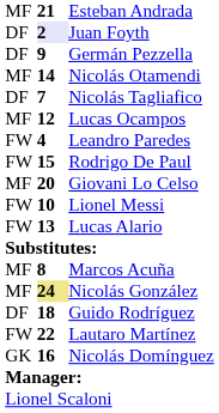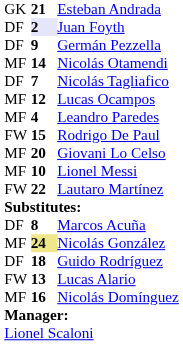 <table cellspacing="0" cellpadding="0" style="font-size:90%; margin:auto">
 <tr>
 <th width=25></th>
 <th width=25></th>
 </tr>
 <tr>
-<td>MF</td>
+<td>GK</td>
 <td><strong>21</strong></td>
 <td><a href='#'>Esteban Andrada</a></td>
 </tr>
 <tr>
 <td>DF</td>
 <td style="background: lavender;"><strong>2</strong></td>
 <td><a href='#'>Juan Foyth</a></td>
 </tr>
 <tr>
 <td>DF</td>
 <td><strong>9</strong></td>
 <td><a href='#'>Germán Pezzella</a></td>
 </tr>
 <tr>
 <td>MF</td>
 <td><strong>14</strong></td>
 <td><a href='#'>Nicolás Otamendi</a></td>
 </tr>
 <tr>
 <td>DF</td>
 <td><strong>7</strong></td>
 <td><a href='#'>Nicolás Tagliafico</a></td>
 <td></td>
 <td></td>
 </tr>
 <tr>
 <td>MF</td>
 <td><strong>12</strong></td>
 <td><a href='#'>Lucas Ocampos</a></td>
 <td></td>
 <td></td>
 </tr>
 <tr>
-<td>FW</td>
+<td>MF</td>
 <td><strong>4</strong></td>
 <td><a href='#'>Leandro Paredes</a></td>
 <td></td>
 <td></td>
 </tr>
 <tr>
 <td>FW</td>
 <td><strong>15</strong></td>
 <td><a href='#'>Rodrigo De Paul</a></td>
 <td></td>
 <td></td>
 </tr>
 <tr>
 <td>MF</td>
 <td><strong>20</strong></td>
 <td><a href='#'>Giovani Lo Celso</a></td>
 <td></td>
 <td></td>
 </tr>
 <tr>
-<td>FW</td>
+<td>MF</td>
 <td><strong>10</strong></td>
 <td><a href='#'>Lionel Messi</a></td>
 </tr>
 <tr>
 <td>FW</td>
-<td><strong>13</strong></td>
-<td><a href='#'>Lucas Alario</a></td>
+<td><strong>22</strong></td>
+<td><a href='#'>Lautaro Martínez</a></td>
 <td></td>
 <td></td>
 </tr>
 <tr>
 <td colspan=3><strong>Substitutes:</strong></td>
 </tr>
 <tr>
-<td>MF</td>
+<td>DF</td>
 <td><strong>8</strong></td>
 <td><a href='#'>Marcos Acuña</a></td>
 <td></td>
 <td></td>
 </tr>
 <tr>
 <td>MF</td>
 <td style="background: khaki;"><strong>24</strong></td>
 <td><a href='#'>Nicolás González</a></td>
 <td></td>
 <td></td>
 </tr>
 <tr>
 <td>DF</td>
 <td><strong>18</strong></td>
 <td><a href='#'>Guido Rodríguez</a></td>
 <td></td>
 <td></td>
 </tr>
 <tr>
 <td>FW</td>
-<td><strong>22</strong></td>
-<td><a href='#'>Lautaro Martínez</a></td>
+<td><strong>13</strong></td>
+<td><a href='#'>Lucas Alario</a></td>
 <td></td>
 <td></td>
 </tr>
 <tr>
-<td>GK</td>
+<td>MF</td>
 <td><strong>16</strong></td>
 <td><a href='#'>Nicolás Domínguez</a></td>
 <td></td>
 <td></td>
 </tr>
 <tr>
 <td colspan=3><strong>Manager:</strong></td>
 </tr>
 <tr>
 <td colspan=4> <a href='#'>Lionel Scaloni</a></td>
 </tr>
 </table>
